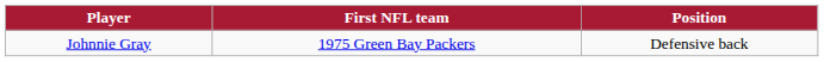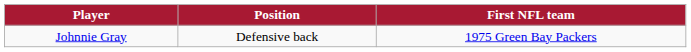 <table class="wikitable" width="65%">
 <tr align="center" style="background:#A81933;color:#FFFFFF;">
 <td><strong>Player</strong></td>
+<td><strong>Position</strong></td>
 <td><strong>First NFL team</strong></td>
-<td><strong>Position</strong></td>
 </tr>
 <tr align="center" bgcolor="">
 <td><a href='#'>Johnnie Gray</a></td>
+<td>Defensive back</td>
 <td><a href='#'>1975 Green Bay Packers</a></td>
-<td>Defensive back</td>
 </tr>
 </table>
